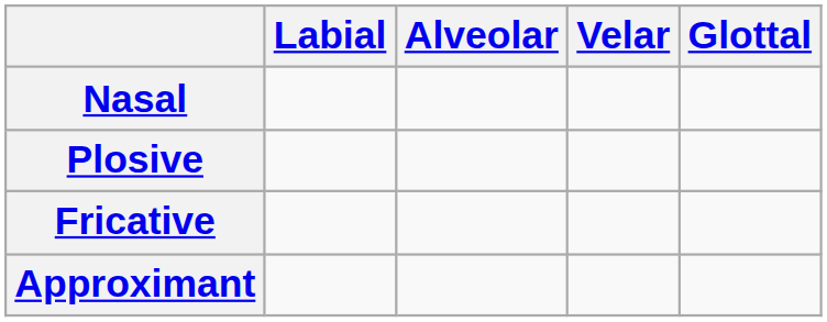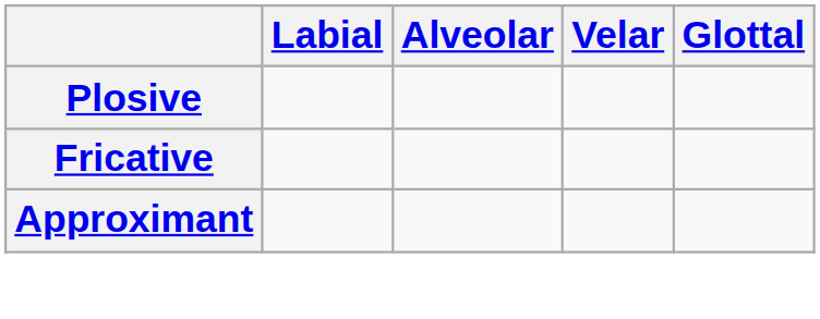 <table class="wikitable" style="text-align:center">
 <tr>
 <th></th>
 <th><a href='#'>Labial</a></th>
 <th><a href='#'>Alveolar</a></th>
 <th><a href='#'>Velar</a></th>
 <th><a href='#'>Glottal</a></th>
-</tr>
-<tr>
-<th><a href='#'>Nasal</a></th>
-<td></td>
-<td></td>
-<td> </td>
-<td></td>
 </tr>
 <tr>
 <th><a href='#'>Plosive</a></th>
 <td></td>
 <td></td>
 <td></td>
 <td> </td>
 </tr>
 <tr>
 <th><a href='#'>Fricative</a></th>
 <td>  </td>
 <td></td>
 <td></td>
 <td></td>
 </tr>
 <tr>
 <th><a href='#'>Approximant</a></th>
 <td></td>
 <td></td>
 <td></td>
 <td></td>
 </tr>
 </table>
